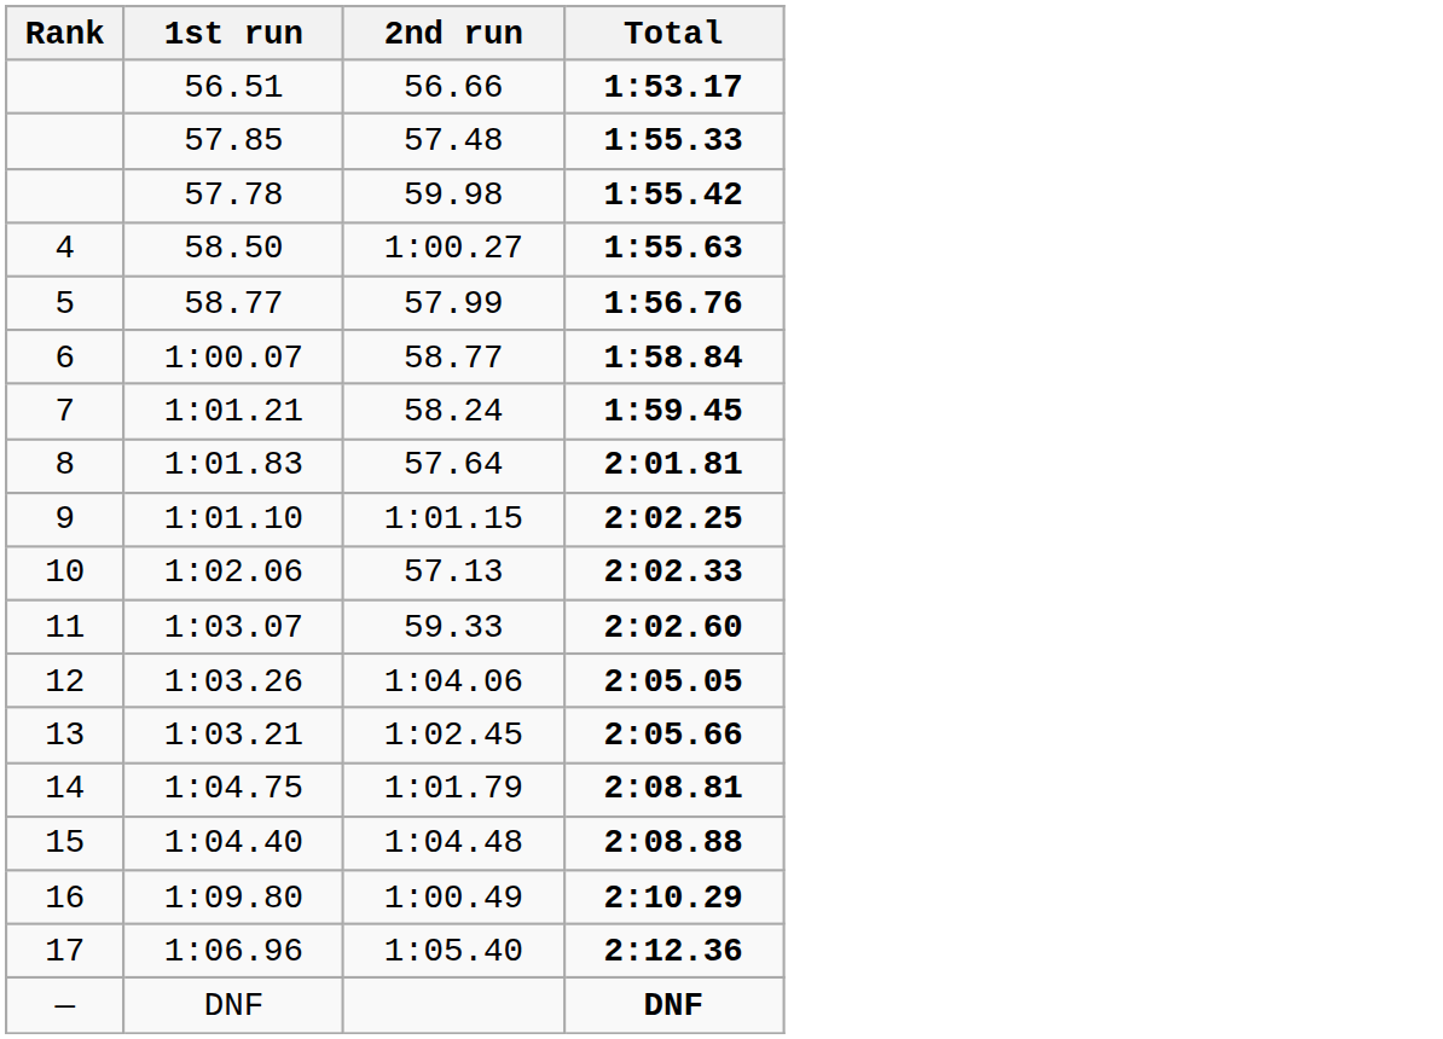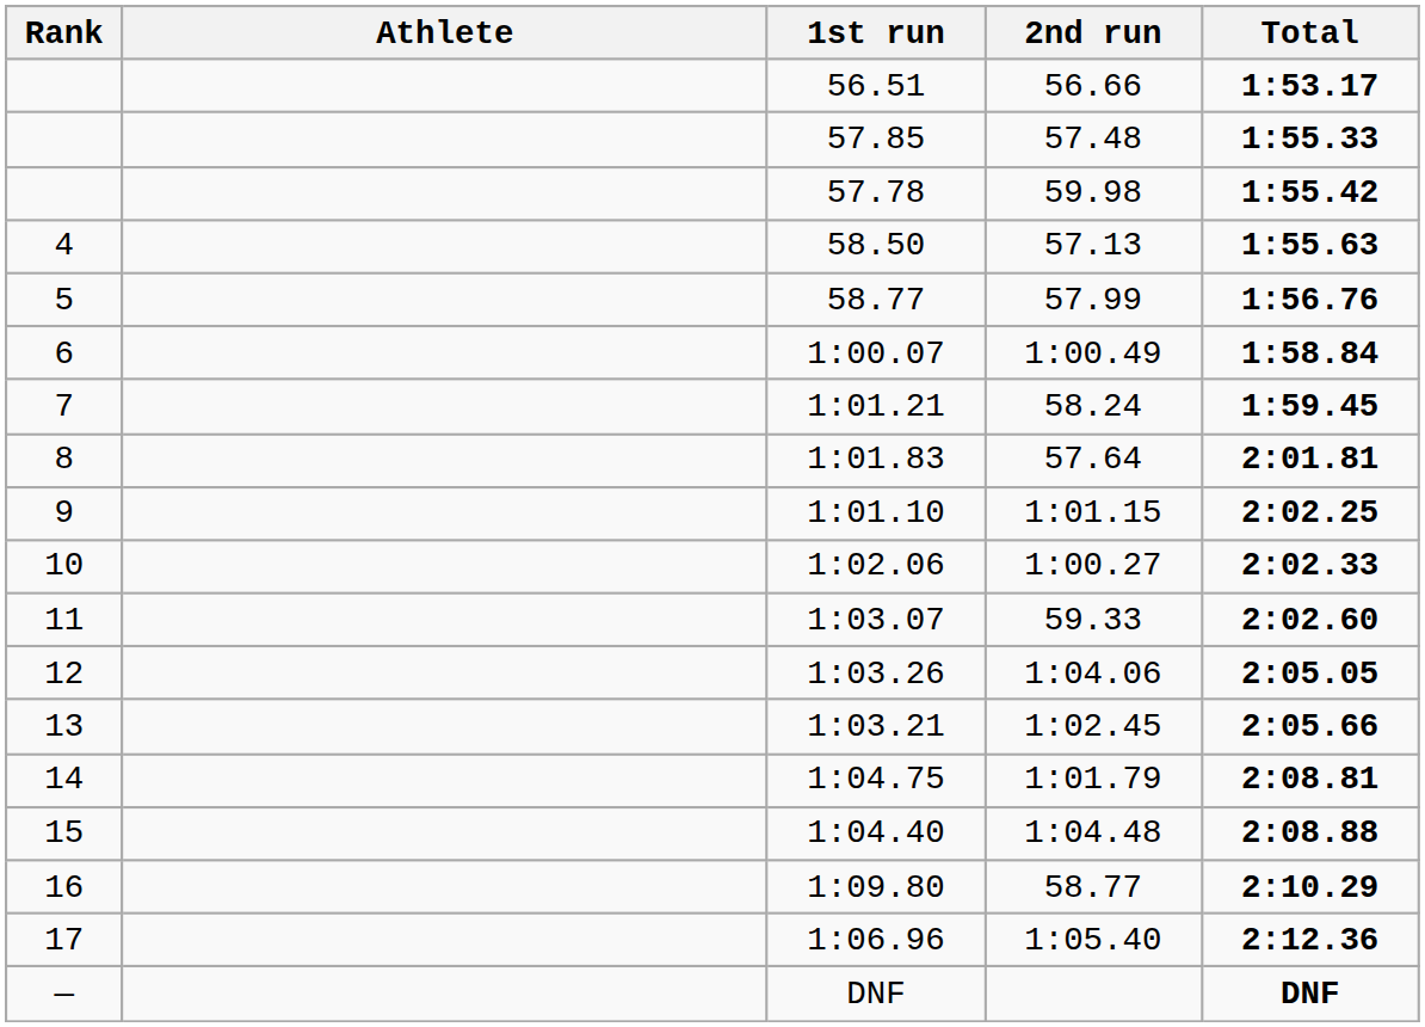 <table class=wikitable style="text-align:center">
 <tr>
 <th width=40>Rank</th>
+<th width=250>Athlete</th>
 <th width=80>1st run</th>
 <th width=80>2nd run</th>
 <th width=80>Total</th>
 </tr>
 <tr>
 <td></td>
+<td align=left></td>
 <td>56.51</td>
 <td>56.66</td>
 <td><strong>1:53.17</strong></td>
 </tr>
 <tr>
 <td></td>
+<td align=left></td>
 <td>57.85</td>
 <td>57.48</td>
 <td><strong>1:55.33</strong></td>
 </tr>
 <tr>
 <td></td>
+<td align=left></td>
 <td>57.78</td>
 <td>59.98</td>
 <td><strong>1:55.42</strong></td>
 </tr>
 <tr>
 <td>4</td>
+<td align=left></td>
 <td>58.50</td>
-<td>1:00.27</td>
+<td>57.13</td>
 <td><strong>1:55.63</strong></td>
 </tr>
 <tr>
 <td>5</td>
+<td align=left></td>
 <td>58.77</td>
 <td>57.99</td>
 <td><strong>1:56.76</strong></td>
 </tr>
 <tr>
 <td>6</td>
+<td align=left></td>
 <td>1:00.07</td>
-<td>58.77</td>
+<td>1:00.49</td>
 <td><strong>1:58.84</strong></td>
 </tr>
 <tr>
 <td>7</td>
+<td align=left></td>
 <td>1:01.21</td>
 <td>58.24</td>
 <td><strong>1:59.45</strong></td>
 </tr>
 <tr>
 <td>8</td>
+<td align=left></td>
 <td>1:01.83</td>
 <td>57.64</td>
 <td><strong>2:01.81</strong></td>
 </tr>
 <tr>
 <td>9</td>
+<td align=left></td>
 <td>1:01.10</td>
 <td>1:01.15</td>
 <td><strong>2:02.25</strong></td>
 </tr>
 <tr>
 <td>10</td>
+<td align=left></td>
 <td>1:02.06</td>
-<td>57.13</td>
+<td>1:00.27</td>
 <td><strong>2:02.33</strong></td>
 </tr>
 <tr>
 <td>11</td>
+<td align=left></td>
 <td>1:03.07</td>
 <td>59.33</td>
 <td><strong>2:02.60</strong></td>
 </tr>
 <tr>
 <td>12</td>
+<td align=left></td>
 <td>1:03.26</td>
 <td>1:04.06</td>
 <td><strong>2:05.05</strong></td>
 </tr>
 <tr>
 <td>13</td>
+<td align=left></td>
 <td>1:03.21</td>
 <td>1:02.45</td>
 <td><strong>2:05.66</strong></td>
 </tr>
 <tr>
 <td>14</td>
+<td align=left></td>
 <td>1:04.75</td>
 <td>1:01.79</td>
 <td><strong>2:08.81</strong></td>
 </tr>
 <tr>
 <td>15</td>
+<td align=left></td>
 <td>1:04.40</td>
 <td>1:04.48</td>
 <td><strong>2:08.88</strong></td>
 </tr>
 <tr>
 <td>16</td>
+<td align=left></td>
 <td>1:09.80</td>
-<td>1:00.49</td>
+<td>58.77</td>
 <td><strong>2:10.29</strong></td>
 </tr>
 <tr>
 <td>17</td>
+<td align=left></td>
 <td>1:06.96</td>
 <td>1:05.40</td>
 <td><strong>2:12.36</strong></td>
 </tr>
 <tr>
 <td>—</td>
+<td align=left></td>
 <td>DNF</td>
 <td></td>
 <td><strong>DNF</strong></td>
 </tr>
 </table>
